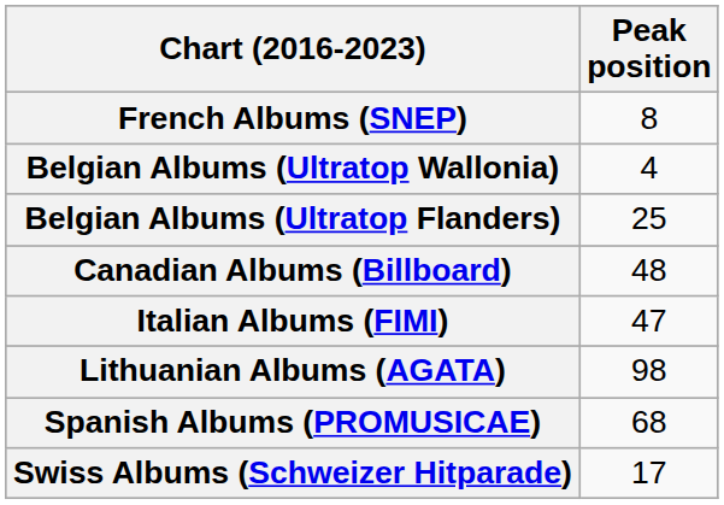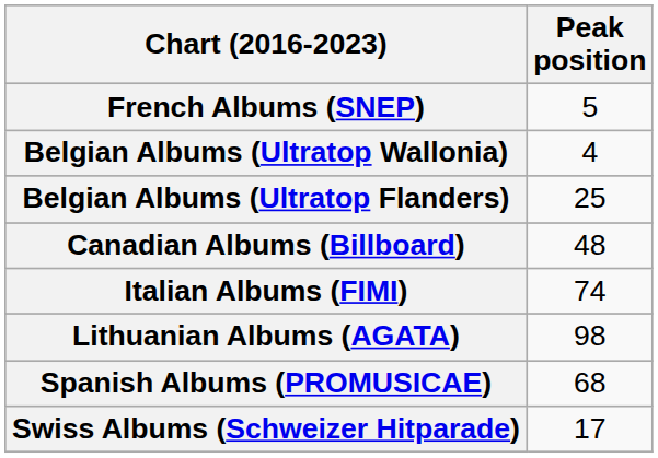 <table class="wikitable sortable plainrowheaders" style="text-align:center;">
 <tr>
 <th>Chart (2016-2023)</th>
 <th>Peak<br>position</th>
 </tr>
 <tr>
 <th scope="row">French Albums (<a href='#'>SNEP</a>)</th>
-<td>8</td>
+<td>5</td>
 </tr>
 <tr>
 <th scope="row">Belgian Albums (<a href='#'>Ultratop</a> Wallonia)</th>
 <td>4</td>
 </tr>
 <tr>
 <th scope="row">Belgian Albums (<a href='#'>Ultratop</a> Flanders)</th>
 <td>25</td>
 </tr>
 <tr>
 <th scope="row">Canadian Albums (<a href='#'>Billboard</a>)</th>
 <td>48</td>
 </tr>
 <tr>
 <th scope="row">Italian Albums (<a href='#'>FIMI</a>)</th>
-<td>47</td>
+<td>74</td>
 </tr>
 <tr>
 <th scope="row">Lithuanian Albums (<a href='#'>AGATA</a>)</th>
 <td>98</td>
 </tr>
 <tr>
 <th scope="row">Spanish Albums (<a href='#'>PROMUSICAE</a>)</th>
 <td>68</td>
 </tr>
 <tr>
 <th scope="row">Swiss Albums (<a href='#'>Schweizer Hitparade</a>)</th>
 <td>17</td>
 </tr>
 </table>
